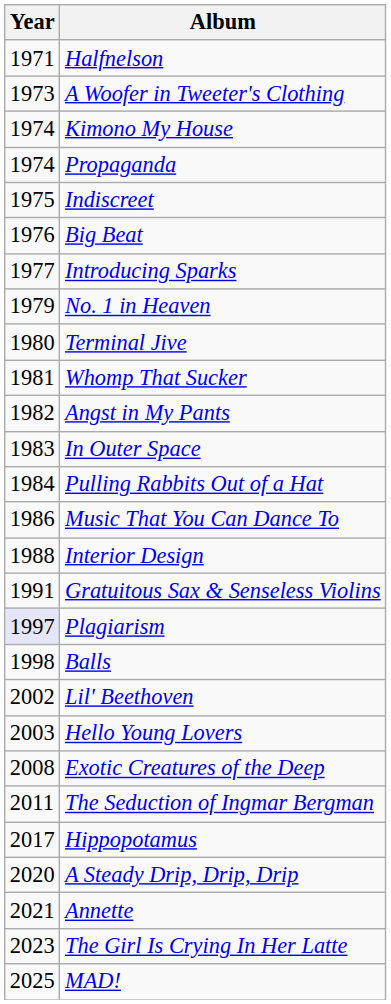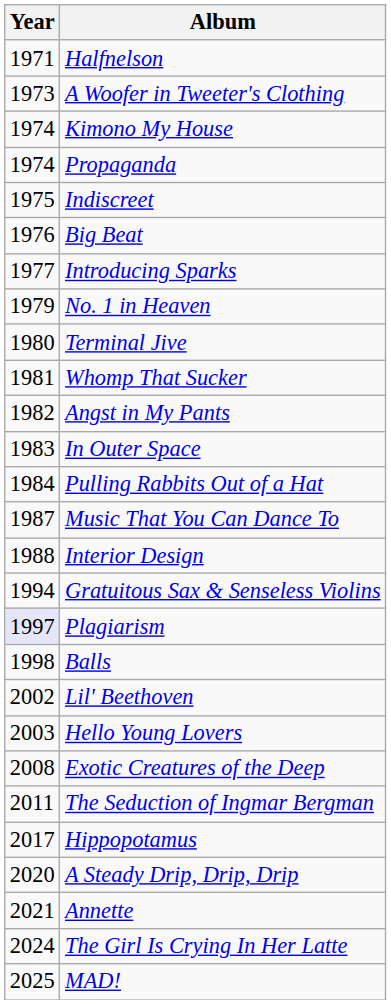 <table class="wikitable">
 <tr>
 <th>Year</th>
 <th>Album</th>
 </tr>
 <tr>
 <td>1971</td>
 <td><em><a href='#'>Halfnelson</a></em></td>
 </tr>
 <tr>
 <td>1973</td>
 <td><em><a href='#'>A Woofer in Tweeter's Clothing</a></em></td>
 </tr>
 <tr>
 <td>1974</td>
 <td><em><a href='#'>Kimono My House</a></em></td>
 </tr>
 <tr>
 <td>1974</td>
 <td><em><a href='#'>Propaganda</a></em></td>
 </tr>
 <tr>
 <td>1975</td>
 <td><em><a href='#'>Indiscreet</a></em></td>
 </tr>
 <tr>
 <td>1976</td>
 <td><em><a href='#'>Big Beat</a></em></td>
 </tr>
 <tr>
 <td>1977</td>
 <td><em><a href='#'>Introducing Sparks</a></em></td>
 </tr>
 <tr>
 <td>1979</td>
 <td><em><a href='#'>No. 1 in Heaven</a></em></td>
 </tr>
 <tr>
 <td>1980</td>
 <td><em><a href='#'>Terminal Jive</a></em></td>
 </tr>
 <tr>
 <td>1981</td>
 <td><em><a href='#'>Whomp That Sucker</a></em></td>
 </tr>
 <tr>
 <td>1982</td>
 <td><em><a href='#'>Angst in My Pants</a></em></td>
 </tr>
 <tr>
 <td>1983</td>
 <td><em><a href='#'>In Outer Space</a></em></td>
 </tr>
 <tr>
 <td>1984</td>
 <td><em><a href='#'>Pulling Rabbits Out of a Hat</a></em></td>
 </tr>
 <tr>
-<td>1986</td>
+<td>1987</td>
 <td><em><a href='#'>Music That You Can Dance To</a></em></td>
 </tr>
 <tr>
 <td>1988</td>
 <td><em><a href='#'>Interior Design</a></em></td>
 </tr>
 <tr>
-<td>1991</td>
+<td>1994</td>
 <td><em><a href='#'>Gratuitous Sax & Senseless Violins</a></em></td>
 </tr>
 <tr>
 <td style="background: lavender;">1997</td>
 <td><em><a href='#'>Plagiarism</a></em></td>
 </tr>
 <tr>
 <td>1998</td>
 <td><em><a href='#'>Balls</a></em></td>
 </tr>
 <tr>
 <td>2002</td>
 <td><em><a href='#'>Lil' Beethoven</a></em></td>
 </tr>
 <tr>
 <td>2003</td>
 <td><em><a href='#'>Hello Young Lovers</a></em></td>
 </tr>
 <tr>
 <td>2008</td>
 <td><em><a href='#'>Exotic Creatures of the Deep</a></em></td>
 </tr>
 <tr>
 <td>2011</td>
 <td><em><a href='#'>The Seduction of Ingmar Bergman</a></em></td>
 </tr>
 <tr>
 <td>2017</td>
 <td><em><a href='#'>Hippopotamus</a></em></td>
 </tr>
 <tr>
 <td>2020</td>
 <td><em><a href='#'>A Steady Drip, Drip, Drip</a></em></td>
 </tr>
 <tr>
 <td>2021</td>
 <td><a href='#'><em>Annette</em></a></td>
 </tr>
 <tr>
-<td>2023</td>
+<td>2024</td>
 <td><em><a href='#'>The Girl Is Crying In Her Latte</a></em></td>
 </tr>
 <tr>
 <td>2025</td>
 <td><em><a href='#'>MAD!</a></em></td>
 </tr>
 </table>
